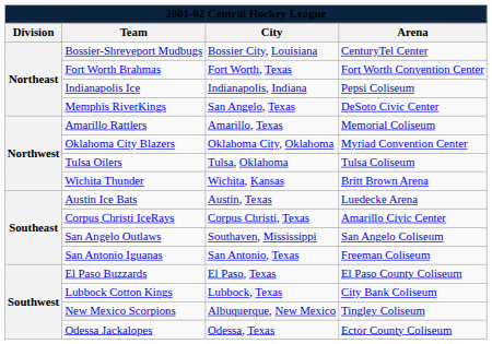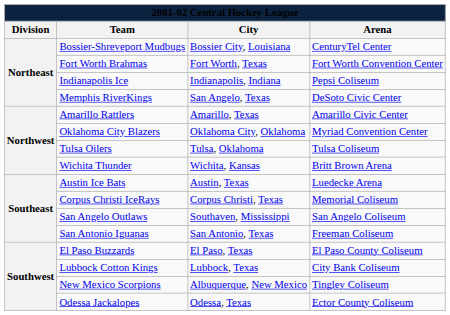 <table class="wikitable" style="width:auto">
 <tr>
 <td bgcolor="#0C2340" align="center" colspan="5"><strong><span>2001-02 Central Hockey League</span></strong></td>
 </tr>
 <tr>
 <th>Division</th>
 <th>Team</th>
 <th>City</th>
 <th>Arena</th>
 </tr>
 <tr>
 <th rowspan="4">Northeast</th>
 <td><a href='#'>Bossier-Shreveport Mudbugs</a></td>
 <td><a href='#'>Bossier City</a>, <a href='#'>Louisiana</a></td>
 <td><a href='#'>CenturyTel Center</a></td>
 </tr>
 <tr>
 <td><a href='#'>Fort Worth Brahmas</a></td>
 <td><a href='#'>Fort Worth</a>, <a href='#'>Texas</a></td>
 <td><a href='#'>Fort Worth Convention Center</a></td>
 </tr>
 <tr>
 <td><a href='#'>Indianapolis Ice</a></td>
 <td><a href='#'>Indianapolis</a>, <a href='#'>Indiana</a></td>
 <td><a href='#'>Pepsi Coliseum</a></td>
 </tr>
 <tr>
 <td><a href='#'>Memphis RiverKings</a></td>
 <td><a href='#'>San Angelo</a>, <a href='#'>Texas</a></td>
 <td><a href='#'>DeSoto Civic Center</a></td>
 </tr>
 <tr>
 <th rowspan="4">Northwest</th>
 <td><a href='#'>Amarillo Rattlers</a></td>
 <td><a href='#'>Amarillo</a>, <a href='#'>Texas</a></td>
-<td><a href='#'>Memorial Coliseum</a></td>
+<td><a href='#'>Amarillo Civic Center</a></td>
 </tr>
 <tr>
 <td><a href='#'>Oklahoma City Blazers</a></td>
 <td><a href='#'>Oklahoma City</a>, <a href='#'>Oklahoma</a></td>
 <td><a href='#'>Myriad Convention Center</a></td>
 </tr>
 <tr>
 <td><a href='#'>Tulsa Oilers</a></td>
 <td><a href='#'>Tulsa</a>, <a href='#'>Oklahoma</a></td>
 <td><a href='#'>Tulsa Coliseum</a></td>
 </tr>
 <tr>
 <td><a href='#'>Wichita Thunder</a></td>
 <td><a href='#'>Wichita</a>, <a href='#'>Kansas</a></td>
 <td><a href='#'>Britt Brown Arena</a></td>
 </tr>
 <tr>
 <th rowspan="4">Southeast</th>
 <td><a href='#'>Austin Ice Bats</a></td>
 <td><a href='#'>Austin</a>, <a href='#'>Texas</a></td>
 <td><a href='#'>Luedecke Arena</a></td>
 </tr>
 <tr>
 <td><a href='#'>Corpus Christi IceRays</a></td>
 <td><a href='#'>Corpus Christi</a>, <a href='#'>Texas</a></td>
-<td><a href='#'>Amarillo Civic Center</a></td>
+<td><a href='#'>Memorial Coliseum</a></td>
 </tr>
 <tr>
 <td><a href='#'>San Angelo Outlaws</a></td>
 <td><a href='#'>Southaven</a>, <a href='#'>Mississippi</a></td>
 <td><a href='#'>San Angelo Coliseum</a></td>
 </tr>
 <tr>
 <td><a href='#'>San Antonio Iguanas</a></td>
 <td><a href='#'>San Antonio</a>, <a href='#'>Texas</a></td>
 <td><a href='#'>Freeman Coliseum</a></td>
 </tr>
 <tr>
 <th rowspan="4">Southwest</th>
 <td><a href='#'>El Paso Buzzards</a></td>
 <td><a href='#'>El Paso</a>, <a href='#'>Texas</a></td>
 <td><a href='#'>El Paso County Coliseum</a></td>
 </tr>
 <tr>
 <td><a href='#'>Lubbock Cotton Kings</a></td>
 <td><a href='#'>Lubbock</a>, <a href='#'>Texas</a></td>
 <td><a href='#'>City Bank Coliseum</a></td>
 </tr>
 <tr>
 <td><a href='#'>New Mexico Scorpions</a></td>
 <td><a href='#'>Albuquerque</a>, <a href='#'>New Mexico</a></td>
 <td><a href='#'>Tingley Coliseum</a></td>
 </tr>
 <tr>
 <td><a href='#'>Odessa Jackalopes</a></td>
 <td><a href='#'>Odessa</a>, <a href='#'>Texas</a></td>
 <td><a href='#'>Ector County Coliseum</a></td>
 </tr>
 </table>
